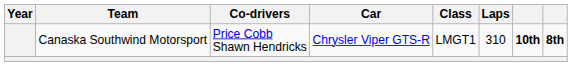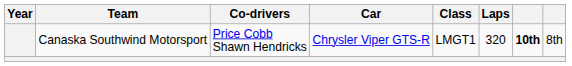 <table class="wikitable" style="text-align:center; font-size:90%">
 <tr>
 <th>Year</th>
 <th>Team</th>
 <th>Co-drivers</th>
 <th>Car</th>
 <th>Class</th>
 <th>Laps</th>
 <th></th>
 <th></th>
 </tr>
 <tr>
 <th></th>
 <td align="left"> Canaska Southwind Motorsport</td>
 <td align="left"> <a href='#'>Price Cobb</a><br> Shawn Hendricks</td>
 <td align="left"><a href='#'>Chrysler Viper GTS-R</a></td>
 <td>LMGT1</td>
-<td>310</td>
+<td>320</td>
 <td><strong>10th</strong></td>
-<td><strong>8th</strong></td>
+<td>8th</td>
 </tr>
 <tr>
 <th colspan="8"></th>
 </tr>
 </table>
